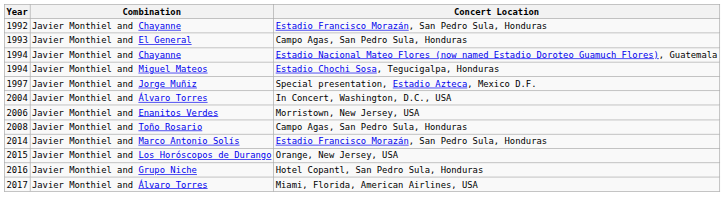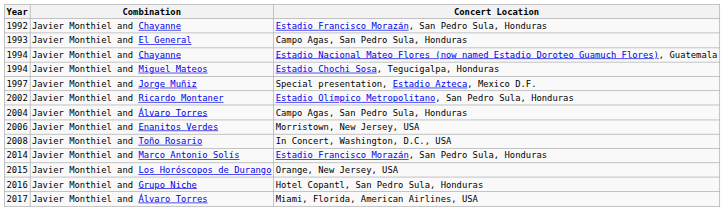 <table class="wikitable">
 <tr>
 <th>Year</th>
 <th>Combination</th>
 <th>Concert Location</th>
 </tr>
 <tr>
 <td>1992</td>
 <td>Javier Monthiel and <a href='#'>Chayanne</a></td>
 <td> <a href='#'>Estadio Francisco Morazán</a>, San Pedro Sula, Honduras</td>
 </tr>
 <tr>
 <td>1993</td>
 <td>Javier Monthiel and <a href='#'>El General</a></td>
 <td> Campo Agas, San Pedro Sula, Honduras</td>
 </tr>
 <tr>
 <td>1994</td>
 <td>Javier Monthiel and <a href='#'>Chayanne</a></td>
 <td> <a href='#'>Estadio Nacional Mateo Flores (now named Estadio Doroteo Guamuch Flores)</a>, Guatemala</td>
 </tr>
 <tr>
 <td>1994</td>
 <td>Javier Monthiel and <a href='#'>Miguel Mateos</a></td>
 <td> <a href='#'>Estadio Chochi Sosa</a>, Tegucigalpa, Honduras</td>
 </tr>
 <tr>
 <td>1997</td>
 <td>Javier Monthiel and <a href='#'>Jorge Muñiz</a></td>
 <td> Special presentation, <a href='#'>Estadio Azteca</a>, Mexico D.F.</td>
 </tr>
 <tr>
+<td>2002</td>
+<td>Javier Monthiel and <a href='#'>Ricardo Montaner</a></td>
+<td> <a href='#'>Estadio Olímpico Metropolitano</a>, San Pedro Sula, Honduras</td>
+</tr>
+<tr>
 <td>2004</td>
 <td>Javier Monthiel and <a href='#'>Álvaro Torres</a></td>
-<td> In Concert, Washington, D.C., USA</td>
+<td> Campo Agas, San Pedro Sula, Honduras</td>
 </tr>
 <tr>
 <td>2006</td>
 <td>Javier Monthiel and <a href='#'>Enanitos Verdes</a></td>
 <td> Morristown, New Jersey, USA</td>
 </tr>
 <tr>
 <td>2008</td>
 <td>Javier Monthiel and <a href='#'>Toño Rosario</a></td>
-<td> Campo Agas, San Pedro Sula, Honduras</td>
+<td> In Concert, Washington, D.C., USA</td>
 </tr>
 <tr>
 <td>2014</td>
 <td>Javier Monthiel and <a href='#'>Marco Antonio Solís</a></td>
 <td> <a href='#'>Estadio Francisco Morazán</a>, San Pedro Sula, Honduras</td>
 </tr>
 <tr>
 <td>2015</td>
 <td>Javier Monthiel and <a href='#'>Los Horóscopos de Durango</a></td>
 <td> Orange, New Jersey, USA</td>
 </tr>
 <tr>
 <td>2016</td>
 <td>Javier Monthiel and <a href='#'>Grupo Niche</a></td>
 <td> Hotel Copantl, San Pedro Sula, Honduras</td>
 </tr>
 <tr>
 <td>2017</td>
 <td>Javier Monthiel and <a href='#'>Álvaro Torres</a></td>
 <td> Miami, Florida, American Airlines, USA</td>
 </tr>
 </table>
